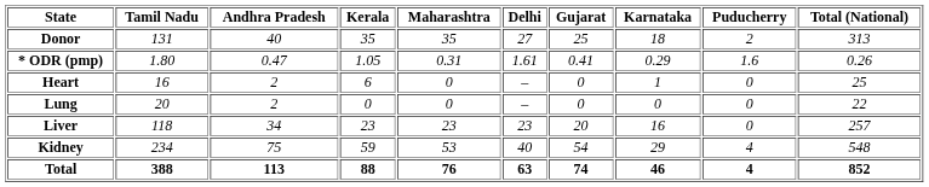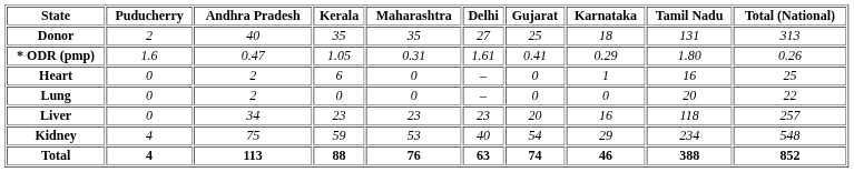 <table class="stats" style="width: 80%; text-align: center" border="1">
 <tr>
 <th>State</th>
-<th>Tamil Nadu</th>
+<th>Puducherry</th>
 <th>Andhra Pradesh</th>
 <th>Kerala</th>
 <th>Maharashtra</th>
 <th>Delhi</th>
 <th>Gujarat</th>
 <th>Karnataka</th>
-<th>Puducherry</th>
+<th>Tamil Nadu</th>
 <th>Total (National)</th>
 </tr>
 <tr>
 <td><strong>Donor</strong></td>
-<td><em>131</em></td>
+<td><em>2</em></td>
 <td><em>40</em></td>
 <td><em>35</em></td>
 <td><em>35</em></td>
 <td><em>27</em></td>
 <td><em>25</em></td>
 <td><em>18</em></td>
-<td><em>2</em></td>
+<td><em>131</em></td>
 <td><em>313</em></td>
 </tr>
 <tr>
 <td><strong>* ODR (pmp)</strong></td>
-<td><em>1.80</em></td>
+<td><em>1.6</em></td>
 <td><em>0.47</em></td>
 <td><em>1.05</em></td>
 <td><em>0.31</em></td>
 <td><em>1.61</em></td>
 <td><em>0.41</em></td>
 <td><em>0.29</em></td>
-<td><em>1.6</em></td>
+<td><em>1.80</em></td>
 <td><em>0.26</em></td>
 </tr>
 <tr>
 <td><strong>Heart</strong></td>
-<td><em>16</em></td>
+<td><em>0</em></td>
 <td><em>2</em></td>
 <td><em>6</em></td>
 <td><em>0</em></td>
 <td><em>–</em></td>
 <td><em>0</em></td>
 <td><em>1</em></td>
-<td><em>0</em></td>
+<td><em>16</em></td>
 <td><em>25</em></td>
 </tr>
 <tr>
 <td><strong>Lung</strong></td>
-<td><em>20</em></td>
+<td><em>0</em></td>
 <td><em>2</em></td>
 <td><em>0</em></td>
 <td><em>0</em></td>
 <td><em>–</em></td>
 <td><em>0</em></td>
 <td><em>0</em></td>
-<td><em>0</em></td>
+<td><em>20</em></td>
 <td><em>22</em></td>
 </tr>
 <tr>
 <td><strong>Liver</strong></td>
-<td><em>118</em></td>
+<td><em>0</em></td>
 <td><em>34</em></td>
 <td><em>23</em></td>
 <td><em>23</em></td>
 <td><em>23</em></td>
 <td><em>20</em></td>
 <td><em>16</em></td>
-<td><em>0</em></td>
+<td><em>118</em></td>
 <td><em>257</em></td>
 </tr>
 <tr>
 <td><strong>Kidney</strong></td>
-<td><em>234</em></td>
+<td><em>4</em></td>
 <td><em>75</em></td>
 <td><em>59</em></td>
 <td><em>53</em></td>
 <td><em>40</em></td>
 <td><em>54</em></td>
 <td><em>29</em></td>
-<td><em>4</em></td>
+<td><em>234</em></td>
 <td><em>548</em></td>
 </tr>
 <tr>
 <td><strong>Total</strong></td>
-<td><strong>388</strong></td>
+<td><strong>4</strong></td>
 <td><strong>113</strong></td>
 <td><strong>88</strong></td>
 <td><strong>76</strong></td>
 <td><strong>63</strong></td>
 <td><strong>74</strong></td>
 <td><strong>46</strong></td>
-<td><strong>4</strong></td>
+<td><strong>388</strong></td>
 <td><strong>852</strong></td>
 </tr>
 </table>
